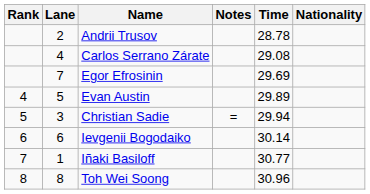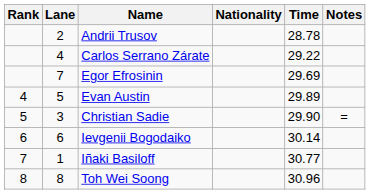 <table class="wikitable sortable" style="text-align:center">
 <tr>
 <th>Rank</th>
 <th>Lane</th>
 <th>Name</th>
+<th>Nationality</th>
+<th>Time</th>
 <th>Notes</th>
-<th>Time</th>
-<th>Nationality</th>
 </tr>
 <tr>
 <td></td>
 <td>2</td>
 <td align=left><a href='#'>Andrii Trusov</a></td>
+<td align=left></td>
+<td>28.78</td>
 <td></td>
-<td>28.78</td>
-<td align=left></td>
 </tr>
 <tr>
 <td></td>
 <td>4</td>
 <td align=left><a href='#'>Carlos Serrano Zárate</a></td>
+<td align=left></td>
+<td>29.22</td>
 <td></td>
-<td>29.08</td>
-<td align=left></td>
 </tr>
 <tr>
 <td></td>
 <td>7</td>
 <td align=left><a href='#'>Egor Efrosinin</a></td>
+<td align=left></td>
+<td>29.69</td>
 <td></td>
-<td>29.69</td>
-<td align=left></td>
 </tr>
 <tr>
 <td>4</td>
 <td>5</td>
 <td align=left><a href='#'>Evan Austin</a></td>
+<td align=left></td>
+<td>29.89</td>
 <td></td>
-<td>29.89</td>
-<td align=left></td>
 </tr>
 <tr>
 <td>5</td>
 <td>3</td>
 <td align=left><a href='#'>Christian Sadie</a></td>
+<td align=left></td>
+<td>29.90</td>
 <td>=</td>
-<td>29.94</td>
-<td align=left></td>
 </tr>
 <tr>
 <td>6</td>
 <td>6</td>
 <td align=left><a href='#'>Ievgenii Bogodaiko</a></td>
+<td align=left></td>
+<td>30.14</td>
 <td></td>
-<td>30.14</td>
-<td align=left></td>
 </tr>
 <tr>
 <td>7</td>
 <td>1</td>
 <td align=left><a href='#'>Iñaki Basiloff</a></td>
+<td align=left></td>
+<td>30.77</td>
 <td></td>
-<td>30.77</td>
-<td align=left></td>
 </tr>
 <tr>
 <td>8</td>
 <td>8</td>
 <td align=left><a href='#'>Toh Wei Soong</a></td>
+<td align=left></td>
+<td>30.96</td>
 <td></td>
-<td>30.96</td>
-<td align=left></td>
 </tr>
 </table>
